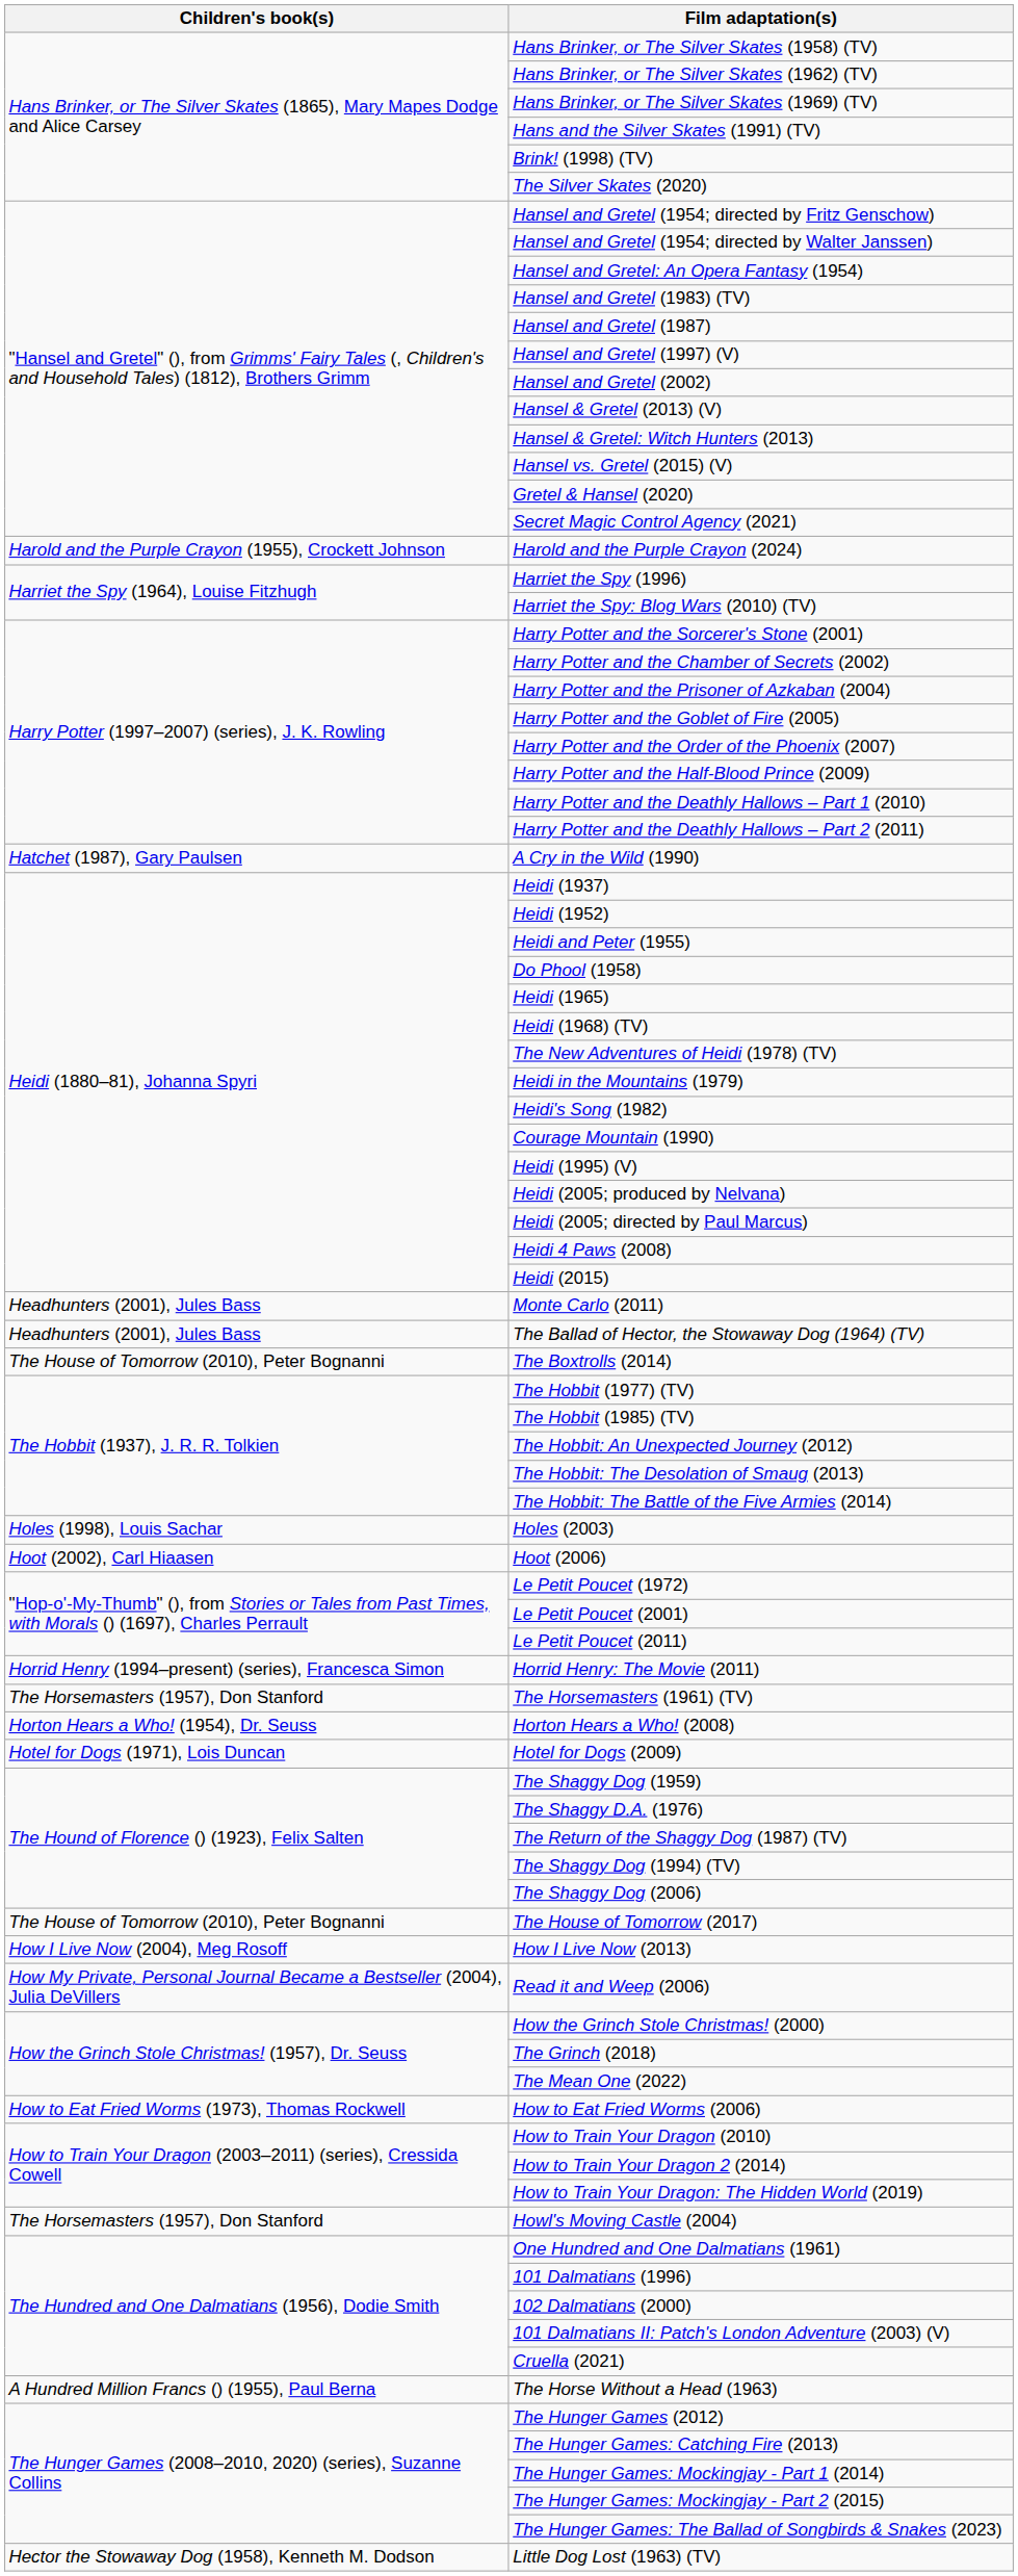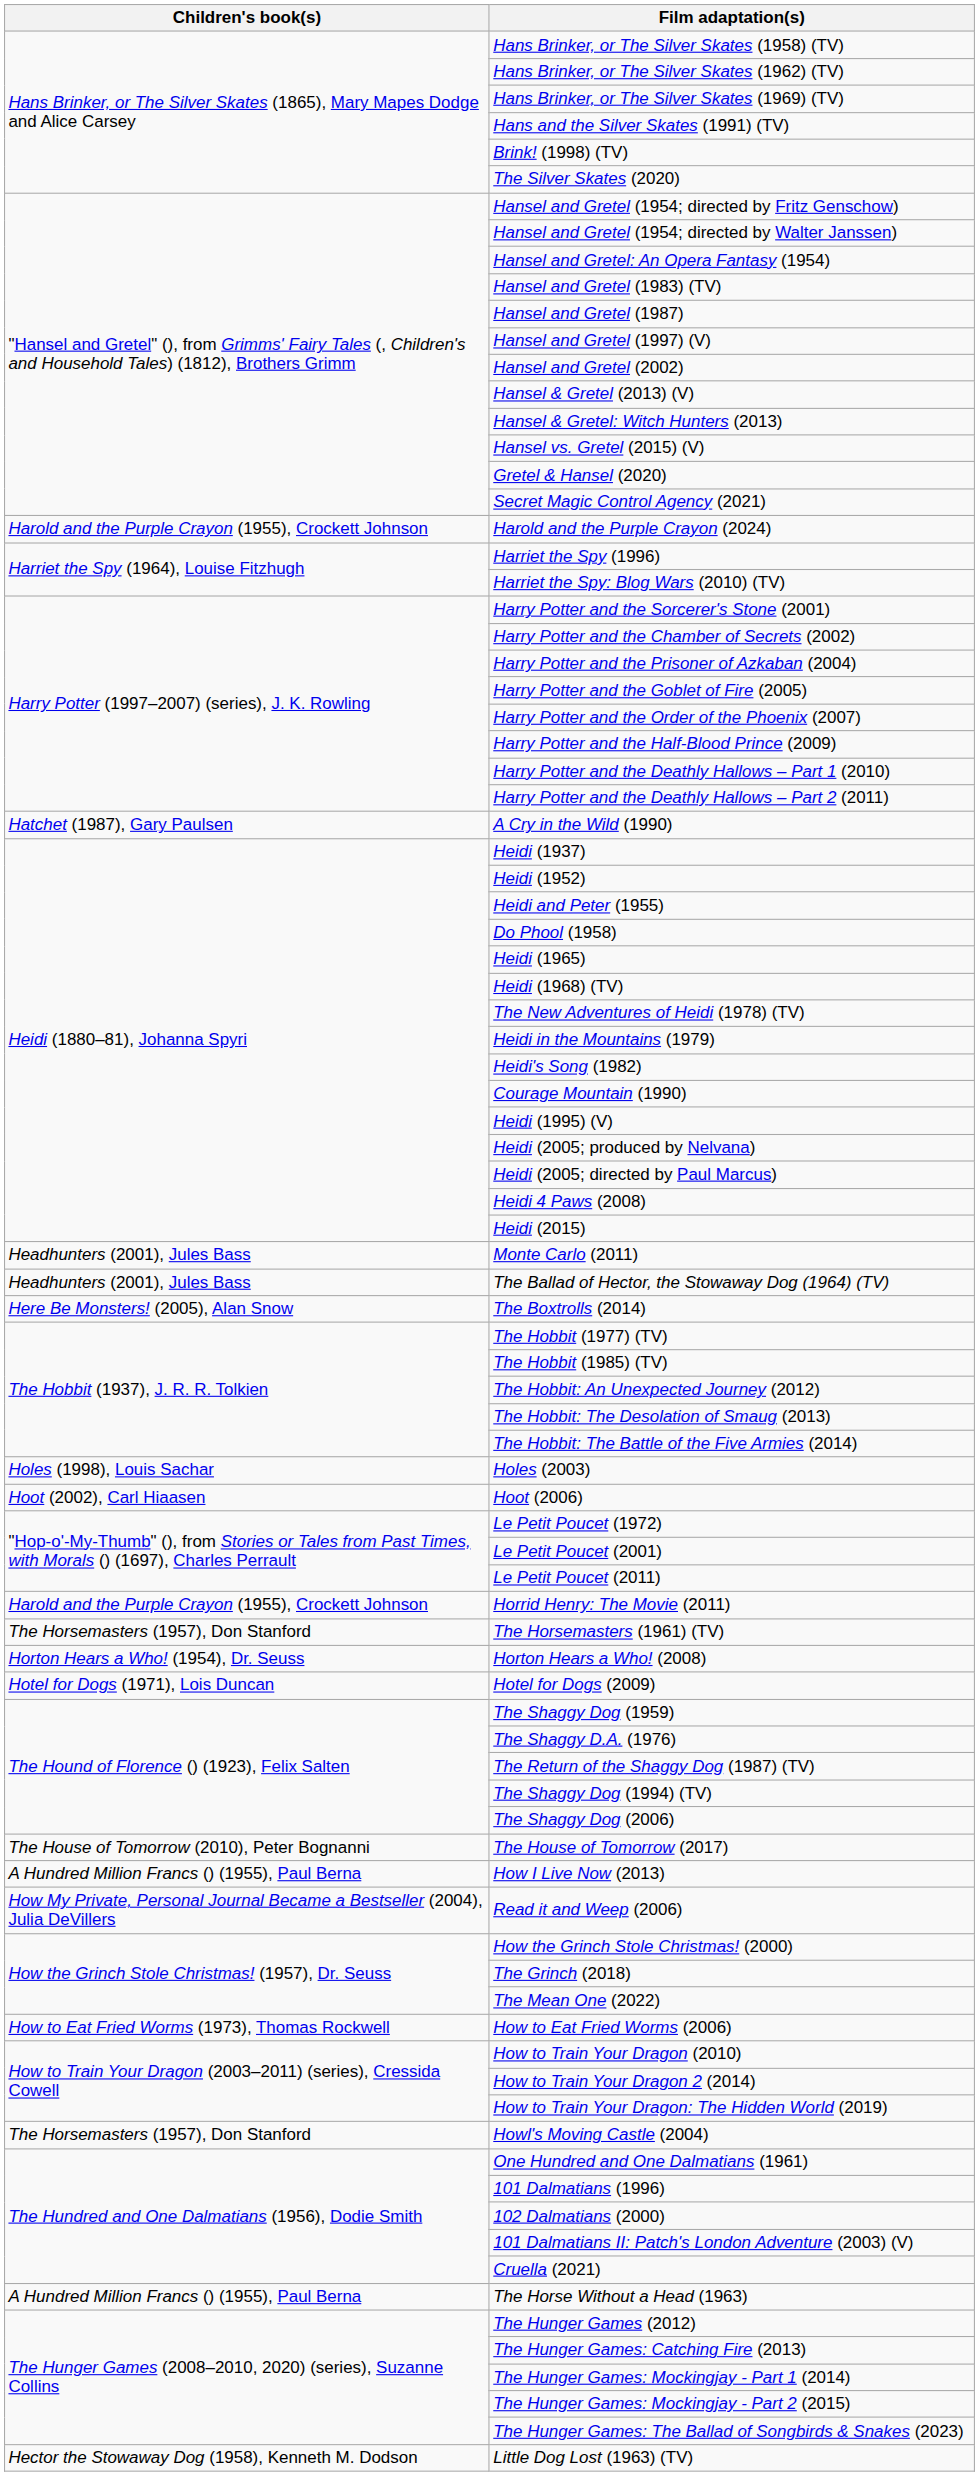 <table class="wikitable">
 <tr>
 <th width="450">Children's book(s)</th>
 <th width="450">Film adaptation(s)</th>
 </tr>
 <tr>
 <td rowspan="6"><em><a href='#'>Hans Brinker, or The Silver Skates</a></em> (1865), <a href='#'>Mary Mapes Dodge</a> and Alice Carsey</td>
 <td><em><a href='#'>Hans Brinker, or The Silver Skates</a></em> (1958) (TV)</td>
 </tr>
 <tr>
 <td><em><a href='#'>Hans Brinker, or The Silver Skates</a></em> (1962) (TV)</td>
 </tr>
 <tr>
 <td><em><a href='#'>Hans Brinker, or The Silver Skates</a></em> (1969) (TV)</td>
 </tr>
 <tr>
 <td><em><a href='#'>Hans and the Silver Skates</a></em> (1991) (TV)</td>
 </tr>
 <tr>
 <td><em><a href='#'>Brink!</a></em> (1998) (TV)</td>
 </tr>
 <tr>
 <td><em><a href='#'>The Silver Skates</a></em> (2020)</td>
 </tr>
 <tr>
 <td rowspan="12">"<a href='#'>Hansel and Gretel</a>" (), from <em><a href='#'>Grimms' Fairy Tales</a></em> (, <em>Children's and Household Tales</em>) (1812), <a href='#'>Brothers Grimm</a></td>
 <td><em><a href='#'>Hansel and Gretel</a></em> (1954; directed by <a href='#'>Fritz Genschow</a>)</td>
 </tr>
 <tr>
 <td><em><a href='#'>Hansel and Gretel</a></em> (1954; directed by <a href='#'>Walter Janssen</a>)</td>
 </tr>
 <tr>
 <td><em><a href='#'>Hansel and Gretel: An Opera Fantasy</a></em> (1954)</td>
 </tr>
 <tr>
 <td><em><a href='#'>Hansel and Gretel</a></em> (1983) (TV)</td>
 </tr>
 <tr>
 <td><em><a href='#'>Hansel and Gretel</a></em> (1987)</td>
 </tr>
 <tr>
 <td><em><a href='#'>Hansel and Gretel</a></em> (1997) (V)</td>
 </tr>
 <tr>
 <td><em><a href='#'>Hansel and Gretel</a></em> (2002)</td>
 </tr>
 <tr>
 <td><em><a href='#'>Hansel & Gretel</a></em> (2013) (V)</td>
 </tr>
 <tr>
 <td><em><a href='#'>Hansel & Gretel: Witch Hunters</a></em> (2013)</td>
 </tr>
 <tr>
 <td><em><a href='#'>Hansel vs. Gretel</a></em> (2015) (V)</td>
 </tr>
 <tr>
 <td><em><a href='#'>Gretel & Hansel</a></em> (2020)</td>
 </tr>
 <tr>
 <td><em><a href='#'>Secret Magic Control Agency</a></em> (2021)</td>
 </tr>
 <tr>
 <td><em><a href='#'>Harold and the Purple Crayon</a></em> (1955), <a href='#'>Crockett Johnson</a></td>
 <td><em><a href='#'>Harold and the Purple Crayon</a></em> (2024)</td>
 </tr>
 <tr>
 <td rowspan="2"><em><a href='#'>Harriet the Spy</a></em> (1964), <a href='#'>Louise Fitzhugh</a></td>
 <td><em><a href='#'>Harriet the Spy</a></em> (1996)</td>
 </tr>
 <tr>
 <td><em><a href='#'>Harriet the Spy: Blog Wars</a></em> (2010) (TV)</td>
 </tr>
 <tr>
 <td rowspan="8"><em><a href='#'>Harry Potter</a></em> (1997–2007) (series), <a href='#'>J. K. Rowling</a></td>
 <td><em><a href='#'>Harry Potter and the Sorcerer's Stone</a></em> (2001)</td>
 </tr>
 <tr>
 <td><em><a href='#'>Harry Potter and the Chamber of Secrets</a></em> (2002)</td>
 </tr>
 <tr>
 <td><em><a href='#'>Harry Potter and the Prisoner of Azkaban</a></em> (2004)</td>
 </tr>
 <tr>
 <td><em><a href='#'>Harry Potter and the Goblet of Fire</a></em> (2005)</td>
 </tr>
 <tr>
 <td><em><a href='#'>Harry Potter and the Order of the Phoenix</a></em> (2007)</td>
 </tr>
 <tr>
 <td><em><a href='#'>Harry Potter and the Half-Blood Prince</a></em> (2009)</td>
 </tr>
 <tr>
 <td><em><a href='#'>Harry Potter and the Deathly Hallows – Part 1</a></em> (2010)</td>
 </tr>
 <tr>
 <td><em><a href='#'>Harry Potter and the Deathly Hallows – Part 2</a></em> (2011)</td>
 </tr>
 <tr>
 <td><em><a href='#'>Hatchet</a></em> (1987), <a href='#'>Gary Paulsen</a></td>
 <td><em><a href='#'>A Cry in the Wild</a></em> (1990)</td>
 </tr>
 <tr>
 <td rowspan="15"><em><a href='#'>Heidi</a></em> (1880–81), <a href='#'>Johanna Spyri</a></td>
 <td><em><a href='#'>Heidi</a></em> (1937)</td>
 </tr>
 <tr>
 <td><em><a href='#'>Heidi</a></em> (1952)</td>
 </tr>
 <tr>
 <td><em><a href='#'>Heidi and Peter</a></em> (1955)</td>
 </tr>
 <tr>
 <td><em><a href='#'>Do Phool</a></em> (1958)</td>
 </tr>
 <tr>
 <td><em><a href='#'>Heidi</a></em> (1965)</td>
 </tr>
 <tr>
 <td><em><a href='#'>Heidi</a></em> (1968) (TV)</td>
 </tr>
 <tr>
 <td><em><a href='#'>The New Adventures of Heidi</a></em> (1978) (TV)</td>
 </tr>
 <tr>
 <td><em><a href='#'>Heidi in the Mountains</a></em> (1979)</td>
 </tr>
 <tr>
 <td><em><a href='#'>Heidi's Song</a></em> (1982)</td>
 </tr>
 <tr>
 <td><em><a href='#'>Courage Mountain</a></em> (1990)</td>
 </tr>
 <tr>
 <td><em><a href='#'>Heidi</a></em> (1995) (V)</td>
 </tr>
 <tr>
 <td><em><a href='#'>Heidi</a></em> (2005; produced by <a href='#'>Nelvana</a>)</td>
 </tr>
 <tr>
 <td><em><a href='#'>Heidi</a></em> (2005; directed by <a href='#'>Paul Marcus</a>)</td>
 </tr>
 <tr>
 <td><em><a href='#'>Heidi 4 Paws</a></em> (2008)</td>
 </tr>
 <tr>
 <td><em><a href='#'>Heidi</a></em> (2015)</td>
 </tr>
 <tr>
 <td><em>Headhunters</em> (2001), <a href='#'>Jules Bass</a></td>
 <td><em><a href='#'>Monte Carlo</a></em> (2011)</td>
 </tr>
 <tr>
 <td><em>Headhunters</em> (2001), <a href='#'>Jules Bass</a></td>
 <td><em>The Ballad of Hector, the Stowaway Dog (1964) (TV)</em></td>
 </tr>
 <tr>
-<td><em>The House of Tomorrow</em> (2010), Peter Bognanni</td>
+<td><em><a href='#'>Here Be Monsters!</a></em> (2005), <a href='#'>Alan Snow</a></td>
 <td><em><a href='#'>The Boxtrolls</a></em> (2014)</td>
 </tr>
 <tr>
 <td rowspan="5"><em><a href='#'>The Hobbit</a></em> (1937), <a href='#'>J. R. R. Tolkien</a></td>
 <td><em><a href='#'>The Hobbit</a></em> (1977) (TV)</td>
 </tr>
 <tr>
 <td><em><a href='#'>The Hobbit</a></em> (1985) (TV)</td>
 </tr>
 <tr>
 <td><em><a href='#'>The Hobbit: An Unexpected Journey</a></em> (2012)</td>
 </tr>
 <tr>
 <td><em><a href='#'>The Hobbit: The Desolation of Smaug</a></em> (2013)</td>
 </tr>
 <tr>
 <td><em><a href='#'>The Hobbit: The Battle of the Five Armies</a></em> (2014)</td>
 </tr>
 <tr>
 <td><em><a href='#'>Holes</a></em> (1998), <a href='#'>Louis Sachar</a></td>
 <td><em><a href='#'>Holes</a></em> (2003)</td>
 </tr>
 <tr>
 <td><em><a href='#'>Hoot</a></em> (2002), <a href='#'>Carl Hiaasen</a></td>
 <td><em><a href='#'>Hoot</a></em> (2006)</td>
 </tr>
 <tr>
 <td rowspan="3">"<a href='#'>Hop-o'-My-Thumb</a>" (), from  <em><a href='#'>Stories or Tales from Past Times, with Morals</a></em> () (1697), <a href='#'>Charles Perrault</a></td>
 <td><em><a href='#'>Le Petit Poucet</a></em> (1972)</td>
 </tr>
 <tr>
 <td><em><a href='#'>Le Petit Poucet</a></em> (2001)</td>
 </tr>
 <tr>
 <td><em><a href='#'>Le Petit Poucet</a></em> (2011)</td>
 </tr>
 <tr>
-<td><em><a href='#'>Horrid Henry</a></em> (1994–present) (series), <a href='#'>Francesca Simon</a></td>
+<td><em><a href='#'>Harold and the Purple Crayon</a></em> (1955), <a href='#'>Crockett Johnson</a></td>
 <td><em><a href='#'>Horrid Henry: The Movie</a></em> (2011)</td>
 </tr>
 <tr>
 <td><em>The Horsemasters</em> (1957), Don Stanford</td>
 <td><em><a href='#'>The Horsemasters</a></em> (1961) (TV)</td>
 </tr>
 <tr>
 <td><em><a href='#'>Horton Hears a Who!</a></em> (1954), <a href='#'>Dr. Seuss</a></td>
 <td><em><a href='#'>Horton Hears a Who!</a></em> (2008)</td>
 </tr>
 <tr>
 <td><em><a href='#'>Hotel for Dogs</a></em> (1971), <a href='#'>Lois Duncan</a></td>
 <td><em><a href='#'>Hotel for Dogs</a></em> (2009)</td>
 </tr>
 <tr>
 <td rowspan="5"><em><a href='#'>The Hound of Florence</a></em> () (1923), <a href='#'>Felix Salten</a></td>
 <td><em><a href='#'>The Shaggy Dog</a></em> (1959)</td>
 </tr>
 <tr>
 <td><em><a href='#'>The Shaggy D.A.</a></em> (1976)</td>
 </tr>
 <tr>
 <td><em><a href='#'>The Return of the Shaggy Dog</a></em> (1987) (TV)</td>
 </tr>
 <tr>
 <td><em><a href='#'>The Shaggy Dog</a></em> (1994) (TV)</td>
 </tr>
 <tr>
 <td><em><a href='#'>The Shaggy Dog</a></em> (2006)</td>
 </tr>
 <tr>
 <td><em>The House of Tomorrow</em> (2010), Peter Bognanni</td>
 <td><em><a href='#'>The House of Tomorrow</a></em> (2017)</td>
 </tr>
 <tr>
-<td><em><a href='#'>How I Live Now</a></em> (2004), <a href='#'>Meg Rosoff</a></td>
+<td><em>A Hundred Million Francs</em> () (1955), <a href='#'>Paul Berna</a></td>
 <td><em><a href='#'>How I Live Now</a></em> (2013)</td>
 </tr>
 <tr>
 <td><em><a href='#'>How My Private, Personal Journal Became a Bestseller</a></em> (2004), <a href='#'>Julia DeVillers</a></td>
 <td><em><a href='#'>Read it and Weep</a></em> (2006)</td>
 </tr>
 <tr>
 <td rowspan="3"><em><a href='#'>How the Grinch Stole Christmas!</a></em> (1957), <a href='#'>Dr. Seuss</a></td>
 <td><em><a href='#'>How the Grinch Stole Christmas!</a></em> (2000)</td>
 </tr>
 <tr>
 <td><em><a href='#'>The Grinch</a></em> (2018)</td>
 </tr>
 <tr>
 <td><em><a href='#'>The Mean One</a></em> (2022)</td>
 </tr>
 <tr>
 <td><em><a href='#'>How to Eat Fried Worms</a></em> (1973), <a href='#'>Thomas Rockwell</a></td>
 <td><em><a href='#'>How to Eat Fried Worms</a></em> (2006)</td>
 </tr>
 <tr>
 <td rowspan="3"><em><a href='#'>How to Train Your Dragon</a></em> (2003–2011) (series), <a href='#'>Cressida Cowell</a></td>
 <td><em><a href='#'>How to Train Your Dragon</a></em> (2010)</td>
 </tr>
 <tr>
 <td><em><a href='#'>How to Train Your Dragon 2</a></em> (2014)</td>
 </tr>
 <tr>
 <td><em><a href='#'>How to Train Your Dragon: The Hidden World</a></em> (2019)</td>
 </tr>
 <tr>
 <td><em>The Horsemasters</em> (1957), Don Stanford</td>
 <td><em><a href='#'>Howl's Moving Castle</a></em> (2004)</td>
 </tr>
 <tr>
 <td rowspan="5"><em><a href='#'>The Hundred and One Dalmatians</a></em> (1956), <a href='#'>Dodie Smith</a></td>
 <td><em><a href='#'>One Hundred and One Dalmatians</a></em> (1961)</td>
 </tr>
 <tr>
 <td><em><a href='#'>101 Dalmatians</a></em> (1996)</td>
 </tr>
 <tr>
 <td><em><a href='#'>102 Dalmatians</a></em> (2000)</td>
 </tr>
 <tr>
 <td><em><a href='#'>101 Dalmatians II: Patch's London Adventure</a></em> (2003) (V)</td>
 </tr>
 <tr>
 <td><em><a href='#'>Cruella</a></em> (2021)</td>
 </tr>
 <tr>
 <td><em>A Hundred Million Francs</em> () (1955), <a href='#'>Paul Berna</a></td>
 <td><em>The Horse Without a Head</em> (1963)</td>
 </tr>
 <tr>
 <td rowspan="5"><em><a href='#'>The Hunger Games</a></em> (2008–2010, 2020) (series), <a href='#'>Suzanne Collins</a></td>
 <td><em><a href='#'>The Hunger Games</a></em> (2012)</td>
 </tr>
 <tr>
 <td><em><a href='#'>The Hunger Games: Catching Fire</a></em> (2013)</td>
 </tr>
 <tr>
 <td><em><a href='#'>The Hunger Games: Mockingjay - Part 1</a></em> (2014)</td>
 </tr>
 <tr>
 <td><em><a href='#'>The Hunger Games: Mockingjay - Part 2</a></em> (2015)</td>
 </tr>
 <tr>
 <td><em><a href='#'>The Hunger Games: The Ballad of Songbirds & Snakes</a></em> (2023)</td>
 </tr>
 <tr>
 <td><em>Hector the Stowaway Dog</em> (1958), Kenneth M. Dodson</td>
 <td><em>Little Dog Lost</em> (1963) (TV)</td>
 </tr>
 </table>
